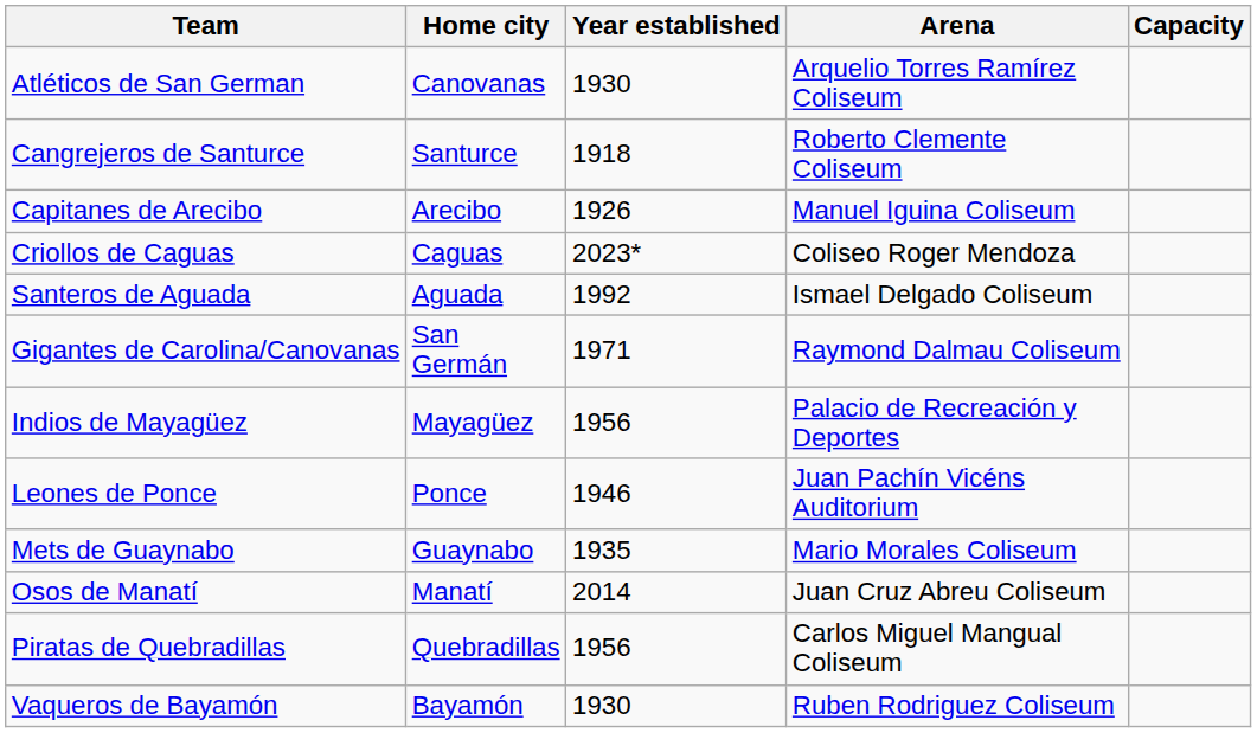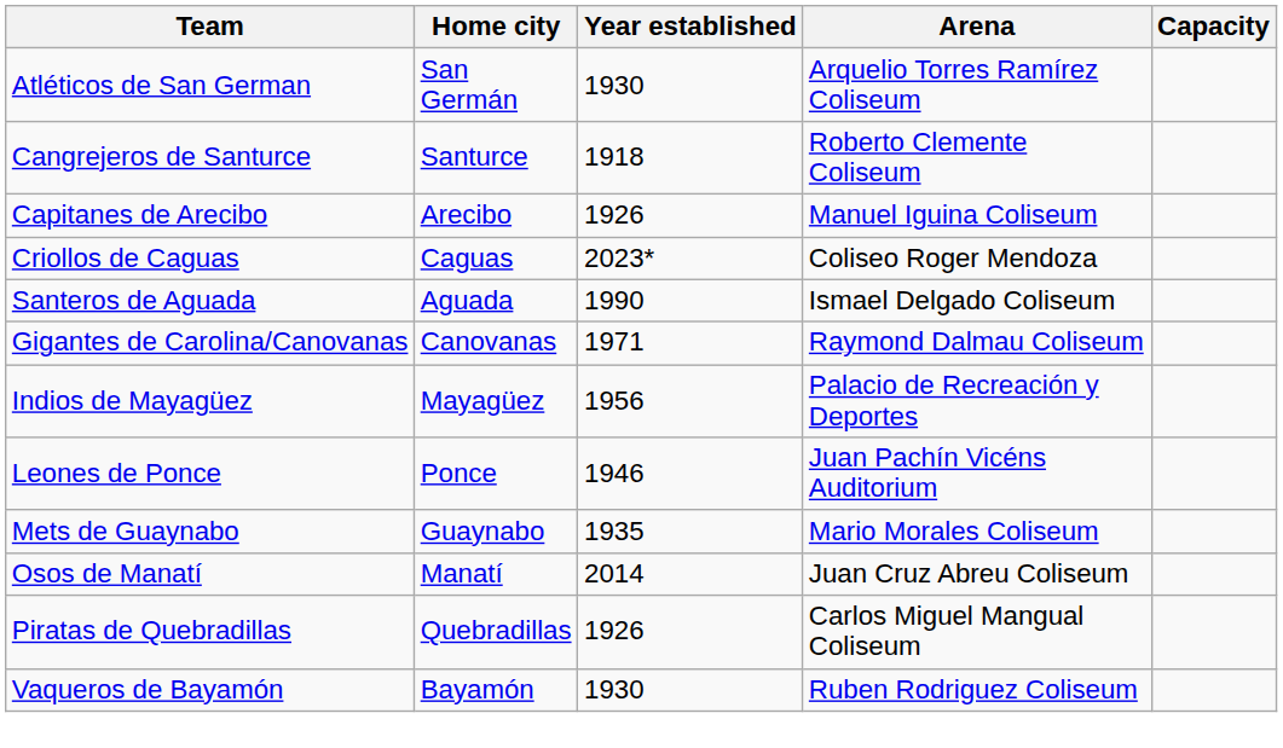 <table class="wikitable sortable">
 <tr>
 <th>Team</th>
 <th width=90>Home city</th>
 <th>Year established</th>
 <th width=200>Arena</th>
 <th>Capacity</th>
 </tr>
 <tr>
 <td><a href='#'>Atléticos de San German</a></td>
-<td><a href='#'>Canovanas</a></td>
+<td><a href='#'>San Germán</a></td>
 <td>1930</td>
 <td><a href='#'>Arquelio Torres Ramírez Coliseum</a></td>
 <td></td>
 </tr>
 <tr>
 <td><a href='#'>Cangrejeros de Santurce</a></td>
 <td><a href='#'>Santurce</a></td>
 <td>1918</td>
 <td><a href='#'>Roberto Clemente Coliseum</a></td>
 <td></td>
 </tr>
 <tr>
 <td><a href='#'>Capitanes de Arecibo</a></td>
 <td><a href='#'>Arecibo</a></td>
 <td>1926</td>
 <td><a href='#'>Manuel Iguina Coliseum</a></td>
 <td></td>
 </tr>
 <tr>
 <td><a href='#'>Criollos de Caguas</a></td>
 <td><a href='#'>Caguas</a></td>
 <td>2023*</td>
 <td>Coliseo Roger Mendoza</td>
 <td></td>
 </tr>
 <tr>
 <td><a href='#'>Santeros de Aguada</a></td>
 <td><a href='#'>Aguada</a></td>
-<td>1992</td>
+<td>1990</td>
 <td>Ismael Delgado Coliseum</td>
 <td></td>
 </tr>
 <tr>
 <td><a href='#'>Gigantes de Carolina/Canovanas</a></td>
-<td><a href='#'>San Germán</a></td>
+<td><a href='#'>Canovanas</a></td>
 <td>1971</td>
 <td><a href='#'>Raymond Dalmau Coliseum</a></td>
 <td></td>
 </tr>
 <tr>
 <td><a href='#'>Indios de Mayagüez</a></td>
 <td><a href='#'>Mayagüez</a></td>
 <td>1956</td>
 <td><a href='#'>Palacio de Recreación y Deportes</a></td>
 <td></td>
 </tr>
 <tr>
 <td><a href='#'>Leones de Ponce</a></td>
 <td><a href='#'>Ponce</a></td>
 <td>1946</td>
 <td><a href='#'>Juan Pachín Vicéns Auditorium</a></td>
 <td></td>
 </tr>
 <tr>
 <td><a href='#'>Mets de Guaynabo</a></td>
 <td><a href='#'>Guaynabo</a></td>
 <td>1935</td>
 <td><a href='#'>Mario Morales Coliseum</a></td>
 <td></td>
 </tr>
 <tr>
 <td><a href='#'>Osos de Manatí</a></td>
 <td><a href='#'>Manatí</a></td>
 <td>2014</td>
 <td>Juan Cruz Abreu Coliseum</td>
 <td></td>
 </tr>
 <tr>
 <td><a href='#'>Piratas de Quebradillas</a></td>
 <td><a href='#'>Quebradillas</a></td>
-<td>1956</td>
+<td>1926</td>
 <td>Carlos Miguel Mangual Coliseum</td>
 <td></td>
 </tr>
 <tr>
 <td><a href='#'>Vaqueros de Bayamón</a></td>
 <td><a href='#'>Bayamón</a></td>
 <td>1930</td>
 <td><a href='#'>Ruben Rodriguez Coliseum</a></td>
 <td></td>
 </tr>
 </table>
